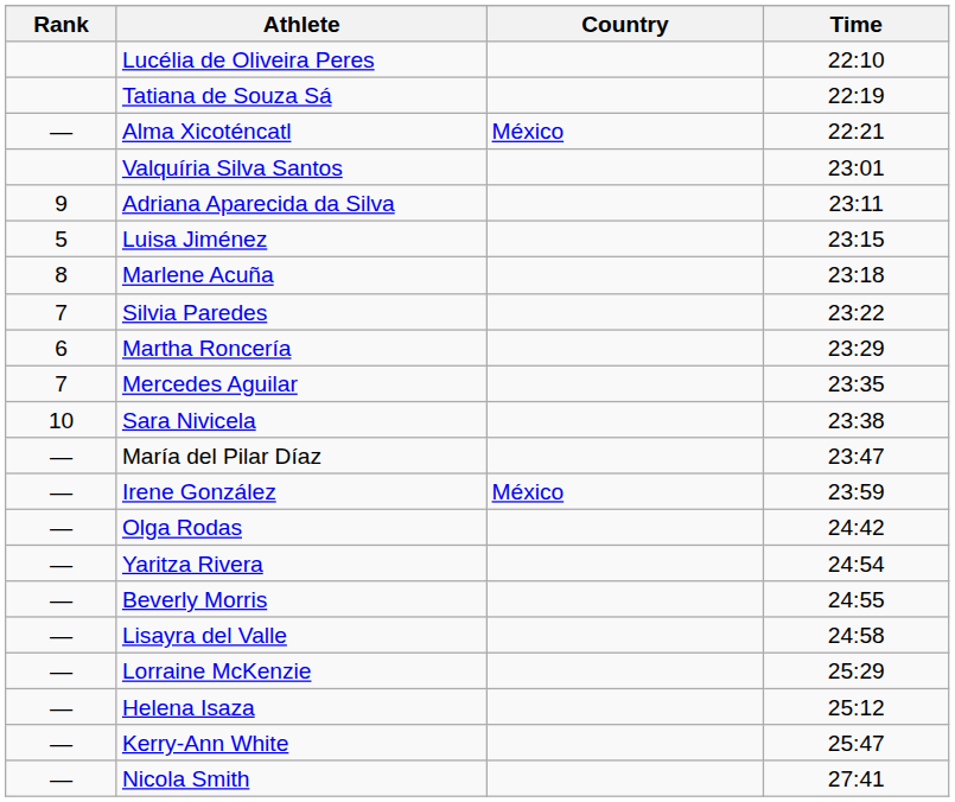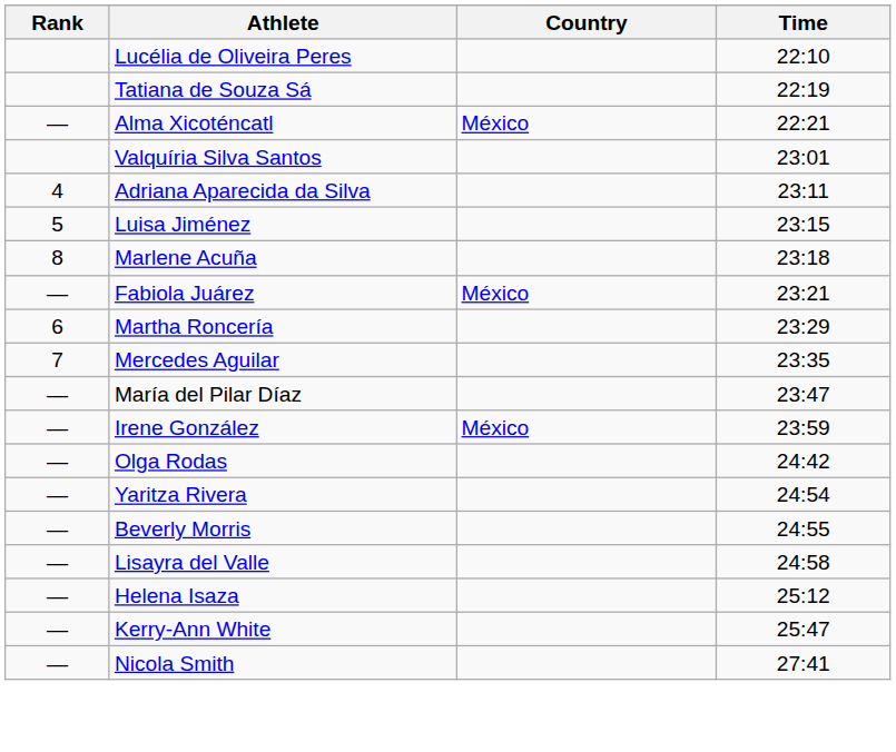 <table class="wikitable sortable" style=" text-align:center; font-size:95%;" width="50%">
 <tr>
 </tr>
 <tr>
 <th width=5%>Rank</th>
 <th width=20%>Athlete</th>
 <th width=15%>Country</th>
 <th width=10%>Time</th>
 </tr>
 <tr>
 <td align=center></td>
 <td align=left><a href='#'>Lucélia de Oliveira Peres</a></td>
 <td align=left></td>
 <td>22:10</td>
 </tr>
 <tr>
 <td align=center></td>
 <td align=left><a href='#'>Tatiana de Souza Sá</a></td>
 <td align=left></td>
 <td>22:19</td>
 </tr>
 <tr>
 <td align=center>—</td>
 <td align=left><a href='#'>Alma Xicoténcatl</a></td>
 <td align=left> <a href='#'>México</a></td>
 <td>22:21</td>
 </tr>
 <tr>
 <td align=center></td>
 <td align=left><a href='#'>Valquíria Silva Santos</a></td>
 <td align=left></td>
 <td>23:01</td>
 </tr>
 <tr>
-<td align=center>9</td>
+<td align=center>4</td>
 <td align=left><a href='#'>Adriana Aparecida da Silva</a></td>
 <td align=left></td>
 <td>23:11</td>
 </tr>
 <tr>
 <td align=center>5</td>
 <td align=left><a href='#'>Luisa Jiménez</a></td>
 <td align=left></td>
 <td>23:15</td>
 </tr>
 <tr>
 <td align=center>8</td>
 <td align=left><a href='#'>Marlene Acuña</a></td>
 <td align=left></td>
 <td>23:18</td>
 </tr>
 <tr>
-<td align=center>7</td>
-<td align=left><a href='#'>Silvia Paredes</a></td>
-<td align=left></td>
-<td>23:22</td>
+<td align=center>—</td>
+<td align=left><a href='#'>Fabiola Juárez</a></td>
+<td align=left> <a href='#'>México</a></td>
+<td>23:21</td>
 </tr>
 <tr>
 <td align=center>6</td>
 <td align=left><a href='#'>Martha Roncería</a></td>
 <td align=left></td>
 <td>23:29</td>
 </tr>
 <tr>
 <td align=center>7</td>
 <td align=left><a href='#'>Mercedes Aguilar</a></td>
 <td align=left></td>
 <td>23:35</td>
-</tr>
-<tr>
-<td align=center>10</td>
-<td align=left><a href='#'>Sara Nivicela</a></td>
-<td align=left></td>
-<td>23:38</td>
 </tr>
 <tr>
 <td align=center>—</td>
 <td align=left>María del Pilar Díaz</td>
 <td align=left></td>
 <td>23:47</td>
 </tr>
 <tr>
 <td align=center>—</td>
 <td align=left><a href='#'>Irene González</a></td>
 <td align=left> <a href='#'>México</a></td>
 <td>23:59</td>
 </tr>
 <tr>
 <td align=center>—</td>
 <td align=left><a href='#'>Olga Rodas</a></td>
 <td align=left></td>
 <td>24:42</td>
 </tr>
 <tr>
 <td align=center>—</td>
 <td align=left><a href='#'>Yaritza Rivera</a></td>
 <td align=left></td>
 <td>24:54</td>
 </tr>
 <tr>
 <td align=center>—</td>
 <td align=left><a href='#'>Beverly Morris</a></td>
 <td align=left></td>
 <td>24:55</td>
 </tr>
 <tr>
 <td align=center>—</td>
 <td align=left><a href='#'>Lisayra del Valle</a></td>
 <td align=left></td>
 <td>24:58</td>
 </tr>
 <tr>
 <td align=center>—</td>
-<td align=left><a href='#'>Lorraine McKenzie</a></td>
-<td align=left></td>
-<td>25:29</td>
-</tr>
-<tr>
-<td align=center>—</td>
 <td align=left><a href='#'>Helena Isaza</a></td>
 <td align=left></td>
 <td>25:12</td>
 </tr>
 <tr>
 <td align=center>—</td>
 <td align=left><a href='#'>Kerry-Ann White</a></td>
 <td align=left></td>
 <td>25:47</td>
 </tr>
 <tr>
 <td align=center>—</td>
 <td align=left><a href='#'>Nicola Smith</a></td>
 <td align=left></td>
 <td>27:41</td>
 </tr>
 </table>
